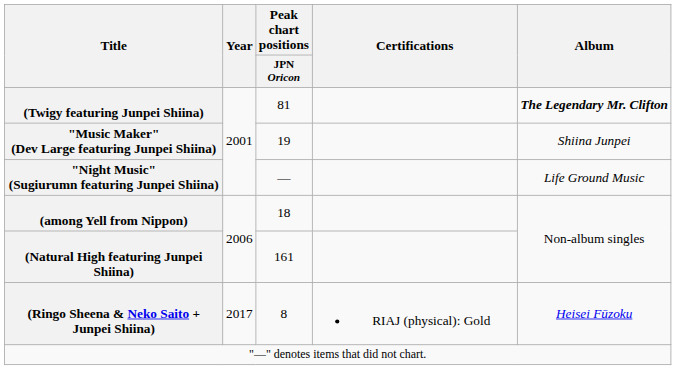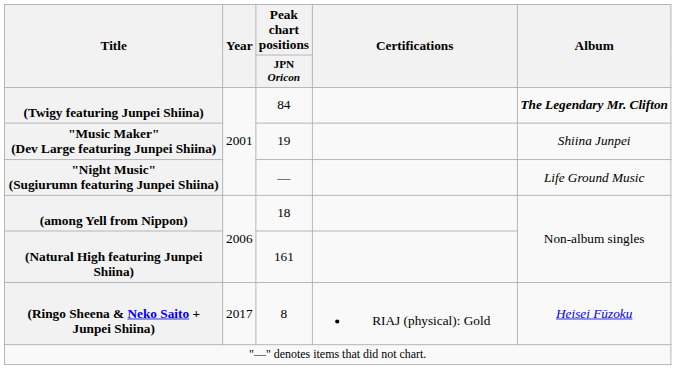 <table class="wikitable plainrowheaders" style="text-align:center;">
 <tr>
 <th scope="col" rowspan="2" style="width:16em;">Title</th>
 <th scope="col" rowspan="2">Year</th>
 <th scope="col" colspan="1">Peak chart positions</th>
 <th scope="col" rowspan="2" style="width:15em;">Certifications</th>
 <th scope="col" rowspan="2">Album</th>
 </tr>
 <tr>
 <th style="width:3em;font-size:85%">JPN <em>Oricon</em><br></th>
 </tr>
 <tr>
 <th scope="row"><br><span>(Twigy featuring Junpei Shiina)</span></th>
 <td rowspan=3>2001</td>
-<td>81</td>
+<td>84</td>
 <td></td>
 <td><strong><em>The Legendary Mr. Clifton</em></strong></td>
 </tr>
 <tr>
 <th scope="row">"Music Maker"<br><span>(Dev Large featuring Junpei Shiina)</span></th>
 <td>19</td>
 <td></td>
 <td><em>Shiina Junpei</em></td>
 </tr>
 <tr>
 <th scope="row">"Night Music"<br><span>(Sugiurumn featuring Junpei Shiina)</span></th>
 <td>—</td>
 <td></td>
 <td><em>Life Ground Music</em></td>
 </tr>
 <tr>
 <th scope="row"><br><span>(among Yell from Nippon)</span></th>
 <td rowspan=2>2006</td>
 <td>18</td>
 <td></td>
 <td rowspan=2>Non-album singles</td>
 </tr>
 <tr>
 <th scope="row"><br><span>(Natural High featuring Junpei Shiina)</span></th>
 <td>161</td>
 <td></td>
 </tr>
 <tr>
 <th scope="row"><br><span>(Ringo Sheena & <a href='#'>Neko Saito</a> + Junpei Shiina)</span></th>
 <td>2017</td>
 <td>8</td>
 <td><br><ul><li>RIAJ <span>(physical)</span>: Gold</li></ul></td>
 <td><em><a href='#'>Heisei Fūzoku</a></em></td>
 </tr>
 <tr>
 <td colspan="12" align="center" style="font-size:90%;">"—" denotes items that did not chart.</td>
 </tr>
 </table>
